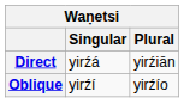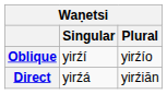 <table class="wikitable">
 <tr>
 <th colspan="3">Waṇetsi</th>
 </tr>
 <tr>
 <th></th>
 <th>Singular</th>
 <th>Plural</th>
 </tr>
 <tr>
+<th><strong><a href='#'>Oblique</a></strong></th>
+<td>yirźí</td>
+<td>yirźío</td>
+</tr>
+<tr>
 <th><strong><a href='#'>Direct</a></strong></th>
 <td>yirźá</td>
 <td>yirźiān</td>
 </tr>
-<tr>
-<th><strong><a href='#'>Oblique</a></strong></th>
-<td>yirźí</td>
-<td>yirźío</td>
-</tr>
 </table>
